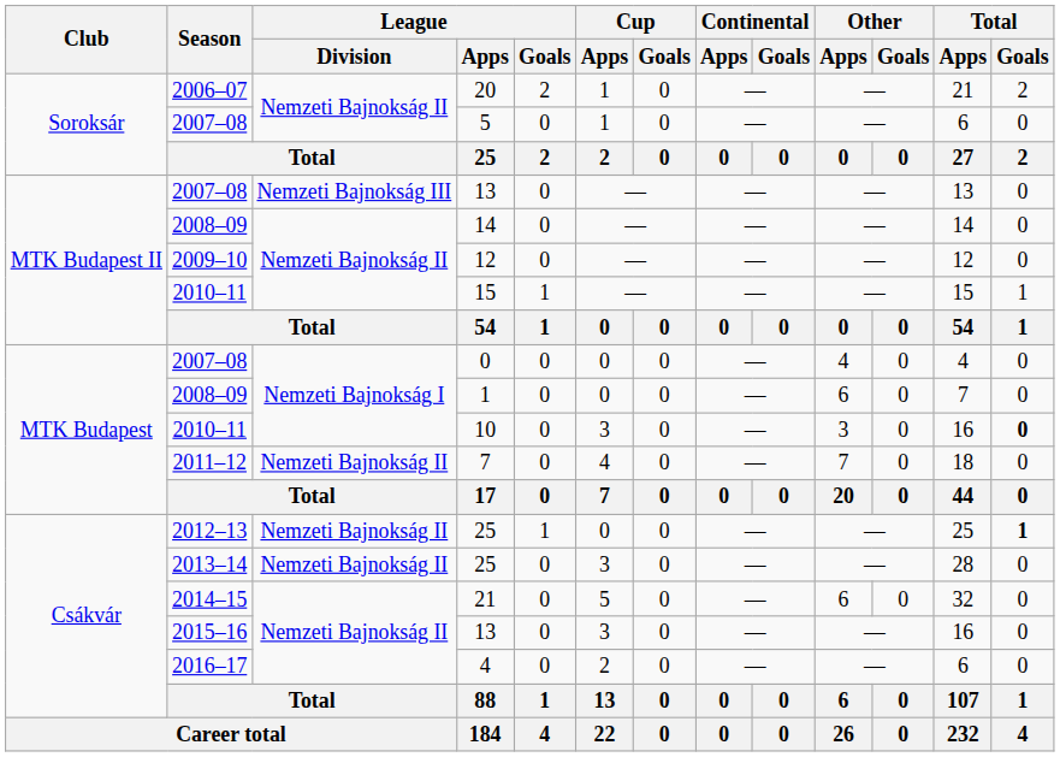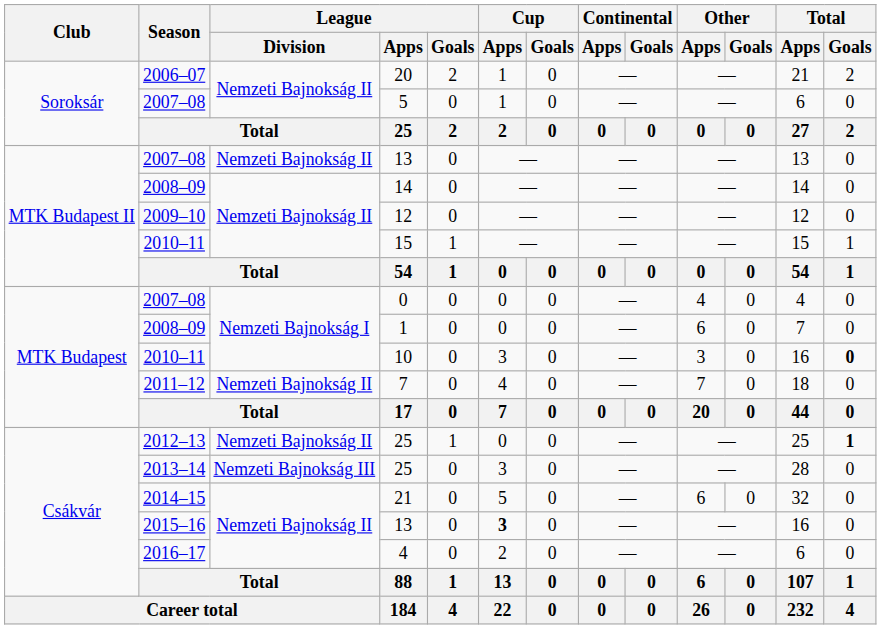 <table class="wikitable" style="text-align:center">
 <tr>
 <th rowspan="2">Club</th>
 <th rowspan="2">Season</th>
 <th colspan="3">League</th>
 <th colspan="2">Cup</th>
 <th colspan="2">Continental</th>
 <th colspan="2">Other</th>
 <th colspan="2">Total</th>
 </tr>
 <tr>
 <th>Division</th>
 <th>Apps</th>
 <th>Goals</th>
 <th>Apps</th>
 <th>Goals</th>
 <th>Apps</th>
 <th>Goals</th>
 <th>Apps</th>
 <th>Goals</th>
 <th>Apps</th>
 <th>Goals</th>
 </tr>
 <tr>
 <td rowspan="3"><a href='#'>Soroksár</a></td>
 <td><a href='#'>2006–07</a></td>
 <td rowspan="2"><a href='#'>Nemzeti Bajnokság II</a></td>
 <td>20</td>
 <td>2</td>
 <td>1</td>
 <td>0</td>
 <td colspan="2">—</td>
 <td colspan="2">—</td>
 <td>21</td>
 <td>2</td>
 </tr>
 <tr>
 <td><a href='#'>2007–08</a></td>
 <td>5</td>
 <td>0</td>
 <td>1</td>
 <td>0</td>
 <td colspan="2">—</td>
 <td colspan="2">—</td>
 <td>6</td>
 <td>0</td>
 </tr>
 <tr>
 <th colspan="2">Total</th>
 <th>25</th>
 <th>2</th>
 <th>2</th>
 <th>0</th>
 <th>0</th>
 <th>0</th>
 <th>0</th>
 <th>0</th>
 <th>27</th>
 <th>2</th>
 </tr>
 <tr>
 <td rowspan="5"><a href='#'>MTK Budapest II</a></td>
 <td><a href='#'>2007–08</a></td>
-<td><a href='#'>Nemzeti Bajnokság III</a></td>
+<td><a href='#'>Nemzeti Bajnokság II</a></td>
 <td>13</td>
 <td>0</td>
 <td colspan="2">—</td>
 <td colspan="2">—</td>
 <td colspan="2">—</td>
 <td>13</td>
 <td>0</td>
 </tr>
 <tr>
 <td><a href='#'>2008–09</a></td>
 <td rowspan="3"><a href='#'>Nemzeti Bajnokság II</a></td>
 <td>14</td>
 <td>0</td>
 <td colspan="2">—</td>
 <td colspan="2">—</td>
 <td colspan="2">—</td>
 <td>14</td>
 <td>0</td>
 </tr>
 <tr>
 <td><a href='#'>2009–10</a></td>
 <td>12</td>
 <td>0</td>
 <td colspan="2">—</td>
 <td colspan="2">—</td>
 <td colspan="2">—</td>
 <td>12</td>
 <td>0</td>
 </tr>
 <tr>
 <td><a href='#'>2010–11</a></td>
 <td>15</td>
 <td>1</td>
 <td colspan="2">—</td>
 <td colspan="2">—</td>
 <td colspan="2">—</td>
 <td>15</td>
 <td>1</td>
 </tr>
 <tr>
 <th colspan="2">Total</th>
 <th>54</th>
 <th>1</th>
 <th>0</th>
 <th>0</th>
 <th>0</th>
 <th>0</th>
 <th>0</th>
 <th>0</th>
 <th>54</th>
 <th>1</th>
 </tr>
 <tr>
 <td rowspan="5"><a href='#'>MTK Budapest</a></td>
 <td><a href='#'>2007–08</a></td>
 <td rowspan="3"><a href='#'>Nemzeti Bajnokság I</a></td>
 <td>0</td>
 <td>0</td>
 <td>0</td>
 <td>0</td>
 <td colspan="2">—</td>
 <td>4</td>
 <td>0</td>
 <td>4</td>
 <td>0</td>
 </tr>
 <tr>
 <td><a href='#'>2008–09</a></td>
 <td>1</td>
 <td>0</td>
 <td>0</td>
 <td>0</td>
 <td colspan="2">—</td>
 <td>6</td>
 <td>0</td>
 <td>7</td>
 <td>0</td>
 </tr>
 <tr>
 <td><a href='#'>2010–11</a></td>
 <td>10</td>
 <td>0</td>
 <td>3</td>
 <td>0</td>
 <td colspan="2">—</td>
 <td>3</td>
 <td>0</td>
 <td>16</td>
 <td><strong>0</strong></td>
 </tr>
 <tr>
 <td><a href='#'>2011–12</a></td>
 <td><a href='#'>Nemzeti Bajnokság II</a></td>
 <td>7</td>
 <td>0</td>
 <td>4</td>
 <td>0</td>
 <td colspan="2">—</td>
 <td>7</td>
 <td>0</td>
 <td>18</td>
 <td>0</td>
 </tr>
 <tr>
 <th colspan="2">Total</th>
 <th>17</th>
 <th>0</th>
 <th>7</th>
 <th>0</th>
 <th>0</th>
 <th>0</th>
 <th>20</th>
 <th>0</th>
 <th>44</th>
 <th>0</th>
 </tr>
 <tr>
 <td rowspan="6"><a href='#'>Csákvár</a></td>
 <td><a href='#'>2012–13</a></td>
 <td><a href='#'>Nemzeti Bajnokság II</a></td>
 <td>25</td>
 <td>1</td>
 <td>0</td>
 <td>0</td>
 <td colspan="2">—</td>
 <td colspan="2">—</td>
 <td>25</td>
 <td><strong>1</strong></td>
 </tr>
 <tr>
 <td><a href='#'>2013–14</a></td>
-<td><a href='#'>Nemzeti Bajnokság II</a></td>
+<td><a href='#'>Nemzeti Bajnokság III</a></td>
 <td>25</td>
 <td>0</td>
 <td>3</td>
 <td>0</td>
 <td colspan="2">—</td>
 <td colspan="2">—</td>
 <td>28</td>
 <td>0</td>
 </tr>
 <tr>
 <td><a href='#'>2014–15</a></td>
 <td rowspan="3"><a href='#'>Nemzeti Bajnokság II</a></td>
 <td>21</td>
 <td>0</td>
 <td>5</td>
 <td>0</td>
 <td colspan="2">—</td>
 <td>6</td>
 <td>0</td>
 <td>32</td>
 <td>0</td>
 </tr>
 <tr>
 <td><a href='#'>2015–16</a></td>
 <td>13</td>
 <td>0</td>
-<td>3</td>
+<td><strong>3</strong></td>
 <td>0</td>
 <td colspan="2">—</td>
 <td colspan="2">—</td>
 <td>16</td>
 <td>0</td>
 </tr>
 <tr>
 <td><a href='#'>2016–17</a></td>
 <td>4</td>
 <td>0</td>
 <td>2</td>
 <td>0</td>
 <td colspan="2">—</td>
 <td colspan="2">—</td>
 <td>6</td>
 <td>0</td>
 </tr>
 <tr>
 <th colspan="2">Total</th>
 <th>88</th>
 <th>1</th>
 <th>13</th>
 <th>0</th>
 <th>0</th>
 <th>0</th>
 <th>6</th>
 <th>0</th>
 <th>107</th>
 <th>1</th>
 </tr>
 <tr>
 <th colspan="3">Career total</th>
 <th>184</th>
 <th>4</th>
 <th>22</th>
 <th>0</th>
 <th>0</th>
 <th>0</th>
 <th>26</th>
 <th>0</th>
 <th>232</th>
 <th>4</th>
 </tr>
 </table>
